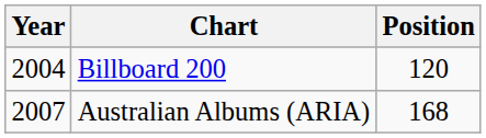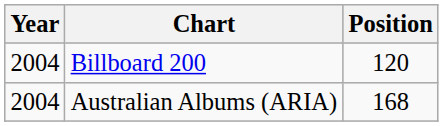 <table class="wikitable">
 <tr>
 <th>Year</th>
 <th>Chart</th>
 <th>Position</th>
 </tr>
 <tr>
 <td>2004</td>
 <td><a href='#'>Billboard 200</a></td>
 <td style="text-align:center;">120</td>
 </tr>
 <tr>
-<td>2007</td>
+<td>2004</td>
 <td>Australian Albums (ARIA) </td>
 <td style="text-align:center;">168</td>
 </tr>
 </table>
